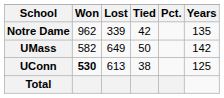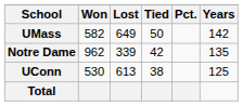 <table class="wikitable sortable plainrowheaders" style="text-align:center;">
 <tr>
 </tr>
 <tr>
 <th scope="col">School</th>
 <th scope="col">Won</th>
 <th scope="col">Lost</th>
 <th scope="col">Tied</th>
 <th scope="col">Pct.</th>
 <th scope="col">Years</th>
 </tr>
 <tr>
+<th scope="row">UMass</th>
+<td>582</td>
+<td>649</td>
+<td>50</td>
+<td></td>
+<td>142</td>
+</tr>
+<tr>
 <th scope="row">Notre Dame</th>
 <td>962</td>
 <td>339</td>
 <td>42</td>
 <td></td>
 <td>135</td>
 </tr>
 <tr>
-<th scope="row">UMass</th>
-<td>582</td>
-<td>649</td>
-<td>50</td>
-<td></td>
-<td>142</td>
-</tr>
-<tr>
 <th scope="row">UConn</th>
-<td><strong>530</strong></td>
+<td>530</td>
 <td>613</td>
 <td>38</td>
 <td></td>
 <td>125</td>
 </tr>
 <tr>
 <th scope="row" style="font-weight: bold;">Total</th>
 <th scope="col"></th>
 <th scope="col"></th>
 <th scope="col"></th>
 <th scope="col"></th>
 </tr>
 </table>
